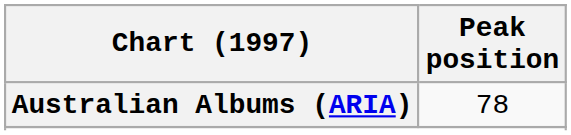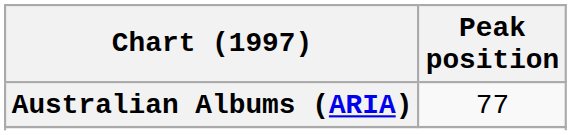 <table class="wikitable sortable plainrowheaders" style="text-align:center">
 <tr>
 <th scope="col">Chart (1997)</th>
 <th scope="col">Peak<br>position</th>
 </tr>
 <tr>
 <th scope="row">Australian Albums (<a href='#'>ARIA</a>)</th>
-<td>78</td>
+<td>77</td>
 </tr>
 <tr>
 </tr>
 <tr>
 </tr>
 <tr>
 </tr>
 <tr>
 </tr>
 <tr>
 </tr>
 <tr>
 </tr>
 <tr>
 </tr>
 <tr>
 </tr>
 <tr>
 </tr>
 <tr>
 </tr>
 </table>
